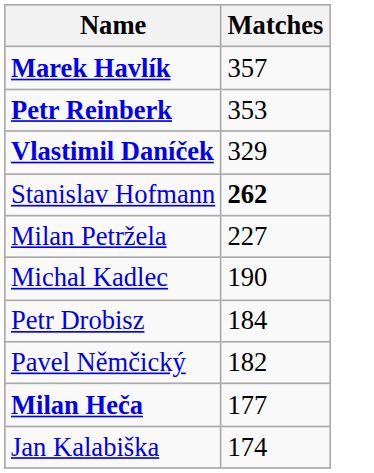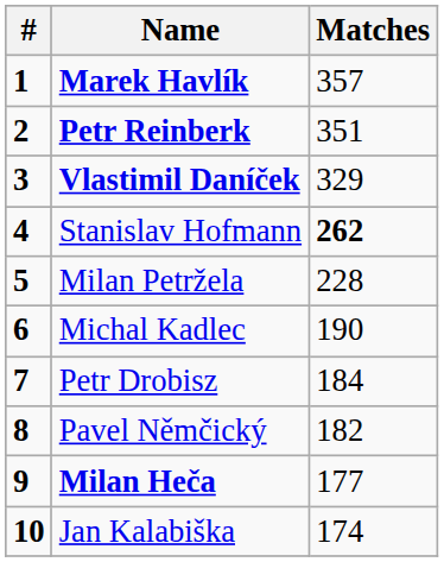 <table class="wikitable">
 <tr>
+<th>#</th>
 <th>Name</th>
 <th>Matches</th>
 </tr>
 <tr>
+<td><strong>1</strong></td>
 <td> <strong><a href='#'>Marek Havlík</a></strong></td>
 <td>357</td>
 </tr>
 <tr>
+<td><strong>2</strong></td>
 <td> <strong><a href='#'>Petr Reinberk</a></strong></td>
-<td>353</td>
+<td>351</td>
 </tr>
 <tr>
+<td><strong>3</strong></td>
 <td> <strong><a href='#'>Vlastimil Daníček</a></strong></td>
 <td>329</td>
 </tr>
 <tr>
+<td><strong>4</strong></td>
 <td> <a href='#'>Stanislav Hofmann</a></td>
 <td><strong>262</strong></td>
 </tr>
 <tr>
+<td><strong>5</strong></td>
 <td> <a href='#'>Milan Petržela</a></td>
-<td>227</td>
+<td>228</td>
 </tr>
 <tr>
+<td><strong>6</strong></td>
 <td> <a href='#'>Michal Kadlec</a></td>
 <td>190</td>
 </tr>
 <tr>
+<td><strong>7</strong></td>
 <td> <a href='#'>Petr Drobisz</a></td>
 <td>184</td>
 </tr>
 <tr>
+<td><strong>8</strong></td>
 <td> <a href='#'>Pavel Němčický</a></td>
 <td>182</td>
 </tr>
 <tr>
+<td><strong>9</strong></td>
 <td> <strong><a href='#'>Milan Heča</a></strong></td>
 <td>177</td>
 </tr>
 <tr>
+<td><strong>10</strong></td>
 <td> <a href='#'>Jan Kalabiška</a></td>
 <td>174</td>
 </tr>
 </table>
